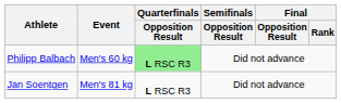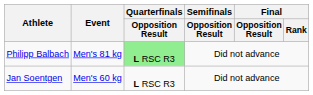 <table class="wikitable" style="font-size:90%">
 <tr>
 <th rowspan=2>Athlete</th>
 <th rowspan=2>Event</th>
 <th>Quarterfinals</th>
 <th>Semifinals</th>
 <th colspan=2>Final</th>
 </tr>
 <tr style="font-size:95%">
 <th>Opposition<br>Result</th>
 <th>Opposition<br>Result</th>
 <th>Opposition<br>Result</th>
 <th>Rank</th>
 </tr>
 <tr align=center>
 <td align=left><a href='#'>Philipp Balbach</a></td>
-<td align=left><a href='#'>Men's 60 kg</a></td>
+<td align=left><a href='#'>Men's 81 kg</a></td>
 <td style="background: lightgreen;"><br><strong>L</strong> RSC R3</td>
 <td colspan=3>Did not advance</td>
 </tr>
 <tr align=center>
 <td align=left><a href='#'>Jan Soentgen</a></td>
-<td align=left><a href='#'>Men's 81 kg</a></td>
+<td align=left><a href='#'>Men's 60 kg</a></td>
 <td><br><strong>L</strong> RSC R3</td>
 <td colspan=3>Did not advance</td>
 </tr>
 </table>
